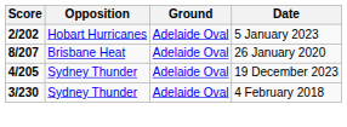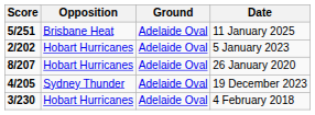 <table class="wikitable">
 <tr>
 <th>Score</th>
 <th>Opposition</th>
 <th>Ground</th>
 <th>Date</th>
+</tr>
+<tr>
+<td><strong>5/251</strong></td>
+<td><a href='#'>Brisbane Heat</a></td>
+<td><a href='#'>Adelaide Oval</a></td>
+<td>11 January 2025</td>
 </tr>
 <tr>
 <td><strong>2/202</strong></td>
 <td><a href='#'>Hobart Hurricanes</a></td>
 <td><a href='#'>Adelaide Oval</a></td>
 <td>5 January 2023</td>
 </tr>
 <tr>
 <td><strong>8/207</strong></td>
-<td><a href='#'>Brisbane Heat</a></td>
+<td><a href='#'>Hobart Hurricanes</a></td>
 <td><a href='#'>Adelaide Oval</a></td>
 <td>26 January 2020</td>
 </tr>
 <tr>
 <td><strong>4/205</strong></td>
 <td><a href='#'>Sydney Thunder</a></td>
 <td><a href='#'>Adelaide Oval</a></td>
 <td>19 December 2023</td>
 </tr>
 <tr>
 <td><strong>3/230</strong></td>
-<td><a href='#'>Sydney Thunder</a></td>
+<td><a href='#'>Hobart Hurricanes</a></td>
 <td><a href='#'>Adelaide Oval</a></td>
 <td>4 February 2018</td>
 </tr>
 </table>
